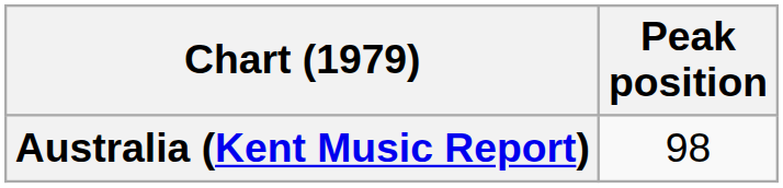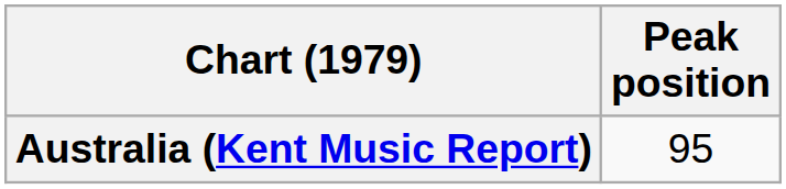 <table class="wikitable sortable plainrowheaders">
 <tr>
 <th scope="col">Chart (1979)</th>
 <th scope="col">Peak<br>position</th>
 </tr>
 <tr>
 <th scope="row">Australia (<a href='#'>Kent Music Report</a>)</th>
-<td align="center">98</td>
+<td align="center">95</td>
 </tr>
 </table>
